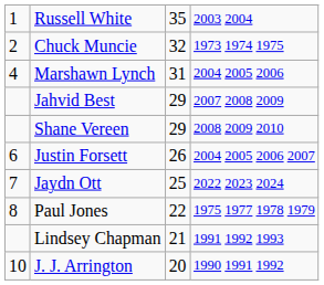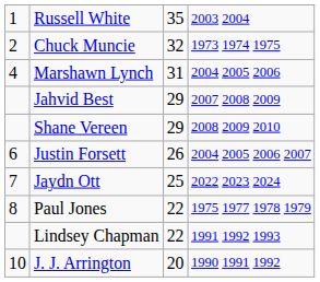 <table class="wikitable">
 <tr>
 </tr>
 <tr>
 <td>1</td>
 <td><a href='#'>Russell White</a></td>
 <td>35</td>
 <td style="font-size:80%;"><a href='#'>2003</a> <a href='#'>2004</a></td>
 </tr>
 <tr>
 <td>2</td>
 <td><a href='#'>Chuck Muncie</a></td>
 <td>32</td>
 <td style="font-size:80%;"><a href='#'>1973</a> <a href='#'>1974</a> <a href='#'>1975</a></td>
 </tr>
 <tr>
 <td>4</td>
 <td><a href='#'>Marshawn Lynch</a></td>
 <td>31</td>
 <td style="font-size:80%;"><a href='#'>2004</a> <a href='#'>2005</a> <a href='#'>2006</a></td>
 </tr>
 <tr>
 <td></td>
 <td><a href='#'>Jahvid Best</a></td>
 <td>29</td>
 <td style="font-size:80%;"><a href='#'>2007</a> <a href='#'>2008</a> <a href='#'>2009</a></td>
 </tr>
 <tr>
 <td></td>
 <td><a href='#'>Shane Vereen</a></td>
 <td>29</td>
 <td style="font-size:80%;"><a href='#'>2008</a> <a href='#'>2009</a> <a href='#'>2010</a></td>
 </tr>
 <tr>
 <td>6</td>
 <td><a href='#'>Justin Forsett</a></td>
 <td>26</td>
 <td style="font-size:80%;"><a href='#'>2004</a> <a href='#'>2005</a> <a href='#'>2006</a> <a href='#'>2007</a></td>
 </tr>
 <tr>
 <td>7</td>
 <td><a href='#'>Jaydn Ott</a></td>
 <td>25</td>
 <td style="font-size:80%;"><a href='#'>2022</a> <a href='#'>2023</a> <a href='#'>2024</a></td>
 </tr>
 <tr>
 <td>8</td>
 <td>Paul Jones</td>
 <td>22</td>
 <td style="font-size:80%;"><a href='#'>1975</a> <a href='#'>1977</a> <a href='#'>1978</a> <a href='#'>1979</a></td>
 </tr>
 <tr>
 <td></td>
 <td>Lindsey Chapman</td>
-<td>21</td>
+<td>22</td>
 <td style="font-size:80%;"><a href='#'>1991</a> <a href='#'>1992</a> <a href='#'>1993</a></td>
 </tr>
 <tr>
 <td>10</td>
 <td><a href='#'>J. J. Arrington</a></td>
 <td>20</td>
 <td style="font-size:80%;"><a href='#'>1990</a> <a href='#'>1991</a> <a href='#'>1992</a></td>
 </tr>
 </table>
